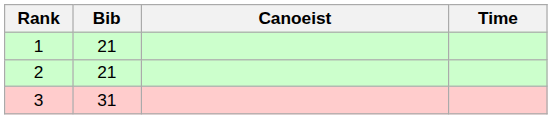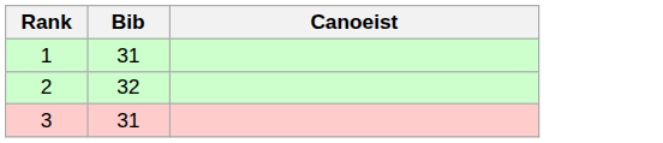 <table class="wikitable" style="font-size:90%; text-align:center">
 <tr>
 <th width="50">Rank</th>
 <th width="50">Bib</th>
 <th width="250">Canoeist</th>
-<th width="75">Time</th>
 </tr>
 <tr bgcolor="#CCFFCC">
 <td>1</td>
-<td>21</td>
+<td>31</td>
 <td align="left"></td>
-<td></td>
 </tr>
 <tr bgcolor="#CCFFCC">
 <td>2</td>
-<td>21</td>
+<td>32</td>
 <td align="left"></td>
-<td></td>
 </tr>
 <tr bgcolor="#FFCCCC">
 <td>3</td>
 <td>31</td>
 <td align="left"></td>
-<td></td>
 </tr>
 </table>
